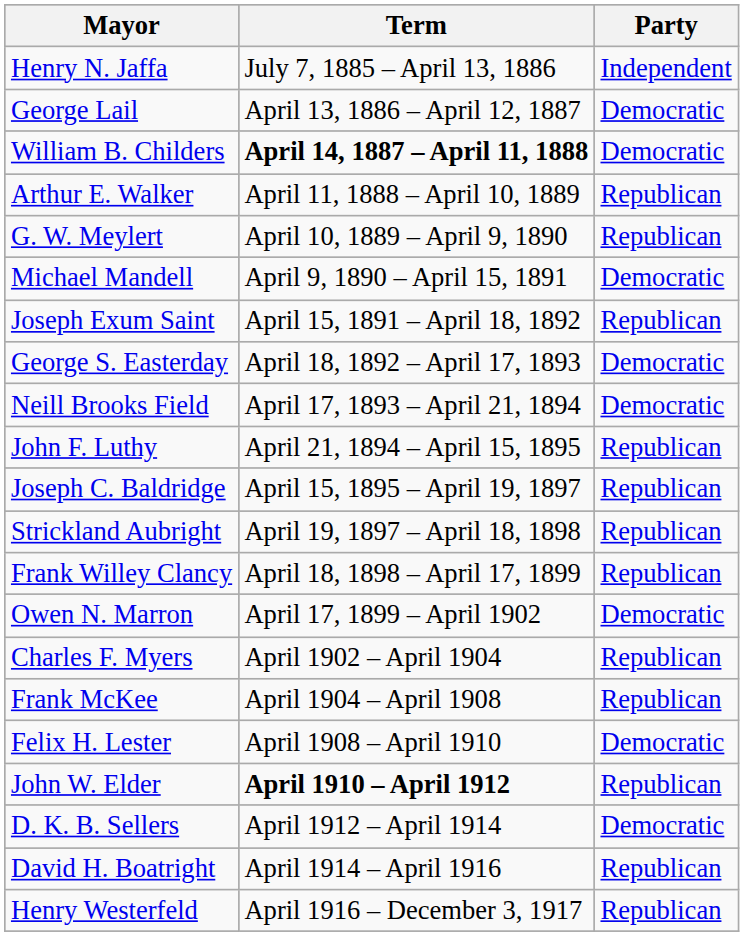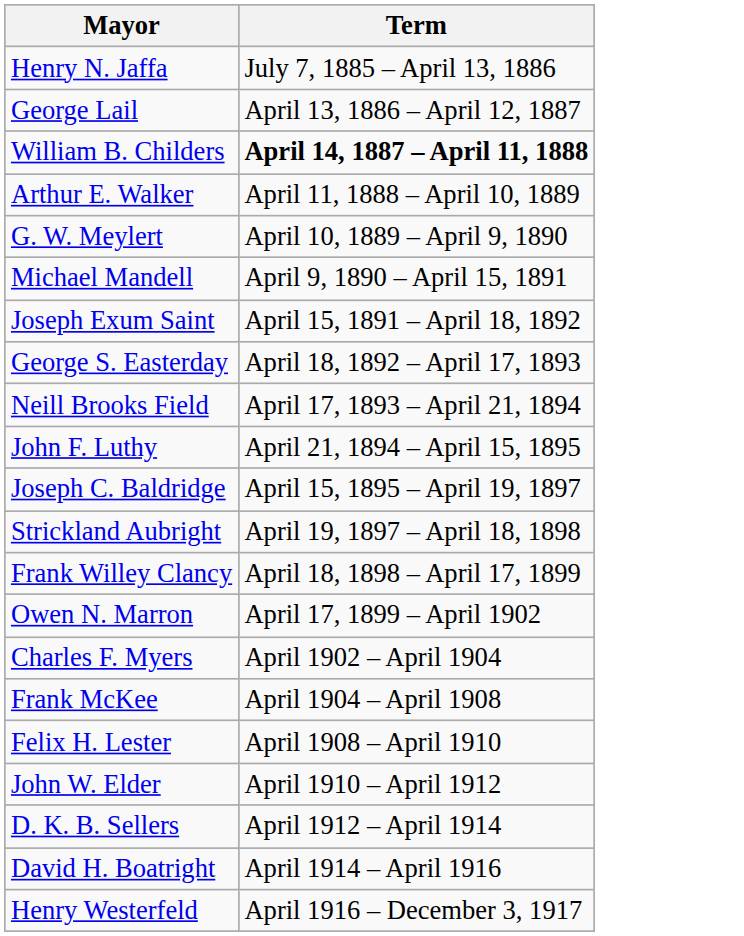 <table class="wikitable">
 <tr>
 <th>Mayor</th>
 <th>Term</th>
-<th>Party</th>
 </tr>
 <tr>
 <td><a href='#'>Henry N. Jaffa</a></td>
 <td>July 7, 1885 – April 13, 1886</td>
-<td><a href='#'>Independent</a></td>
 </tr>
 <tr>
 <td><a href='#'>George Lail</a></td>
 <td>April 13, 1886 – April 12, 1887</td>
-<td><a href='#'>Democratic</a></td>
 </tr>
 <tr>
 <td><a href='#'>William B. Childers</a></td>
 <td><strong>April 14, 1887 – April 11, 1888</strong></td>
-<td><a href='#'>Democratic</a></td>
 </tr>
 <tr>
 <td><a href='#'>Arthur E. Walker</a></td>
 <td>April 11, 1888 – April 10, 1889</td>
-<td><a href='#'>Republican</a></td>
 </tr>
 <tr>
 <td><a href='#'>G. W. Meylert</a></td>
 <td>April 10, 1889 – April 9, 1890</td>
-<td><a href='#'>Republican</a></td>
 </tr>
 <tr>
 <td><a href='#'>Michael Mandell</a></td>
 <td>April 9, 1890 – April 15, 1891</td>
-<td><a href='#'>Democratic</a></td>
 </tr>
 <tr>
 <td><a href='#'>Joseph Exum Saint</a></td>
 <td>April 15, 1891 – April 18, 1892</td>
-<td><a href='#'>Republican</a></td>
 </tr>
 <tr>
 <td><a href='#'>George S. Easterday</a></td>
 <td>April 18, 1892 – April 17, 1893</td>
-<td><a href='#'>Democratic</a></td>
 </tr>
 <tr>
 <td><a href='#'>Neill Brooks Field</a></td>
 <td>April 17, 1893 – April 21, 1894</td>
-<td><a href='#'>Democratic</a></td>
 </tr>
 <tr>
 <td><a href='#'>John F. Luthy</a></td>
 <td>April 21, 1894 – April 15, 1895</td>
-<td><a href='#'>Republican</a></td>
 </tr>
 <tr>
 <td><a href='#'>Joseph C. Baldridge</a></td>
 <td>April 15, 1895 – April 19, 1897</td>
-<td><a href='#'>Republican</a></td>
 </tr>
 <tr>
 <td><a href='#'>Strickland Aubright</a></td>
 <td>April 19, 1897 – April 18, 1898</td>
-<td><a href='#'>Republican</a></td>
 </tr>
 <tr>
 <td><a href='#'>Frank Willey Clancy</a></td>
 <td>April 18, 1898 – April 17, 1899</td>
-<td><a href='#'>Republican</a></td>
 </tr>
 <tr>
 <td><a href='#'>Owen N. Marron</a></td>
 <td>April 17, 1899 – April 1902</td>
-<td><a href='#'>Democratic</a></td>
 </tr>
 <tr>
 <td><a href='#'>Charles F. Myers</a></td>
 <td>April 1902 – April 1904</td>
-<td><a href='#'>Republican</a></td>
 </tr>
 <tr>
 <td><a href='#'>Frank McKee</a></td>
 <td>April 1904 – April 1908</td>
-<td><a href='#'>Republican</a></td>
 </tr>
 <tr>
 <td><a href='#'>Felix H. Lester</a></td>
 <td>April 1908 – April 1910</td>
-<td><a href='#'>Democratic</a></td>
 </tr>
 <tr>
 <td><a href='#'>John W. Elder</a></td>
-<td><strong>April 1910 – April 1912</strong></td>
-<td><a href='#'>Republican</a></td>
+<td>April 1910 – April 1912</td>
 </tr>
 <tr>
 <td><a href='#'>D. K. B. Sellers</a></td>
 <td>April 1912 – April 1914</td>
-<td><a href='#'>Democratic</a></td>
 </tr>
 <tr>
 <td><a href='#'>David H. Boatright</a></td>
 <td>April 1914 – April 1916</td>
-<td><a href='#'>Republican</a></td>
 </tr>
 <tr>
 <td><a href='#'>Henry Westerfeld</a></td>
 <td>April 1916 – December 3, 1917</td>
-<td><a href='#'>Republican</a></td>
 </tr>
 </table>
